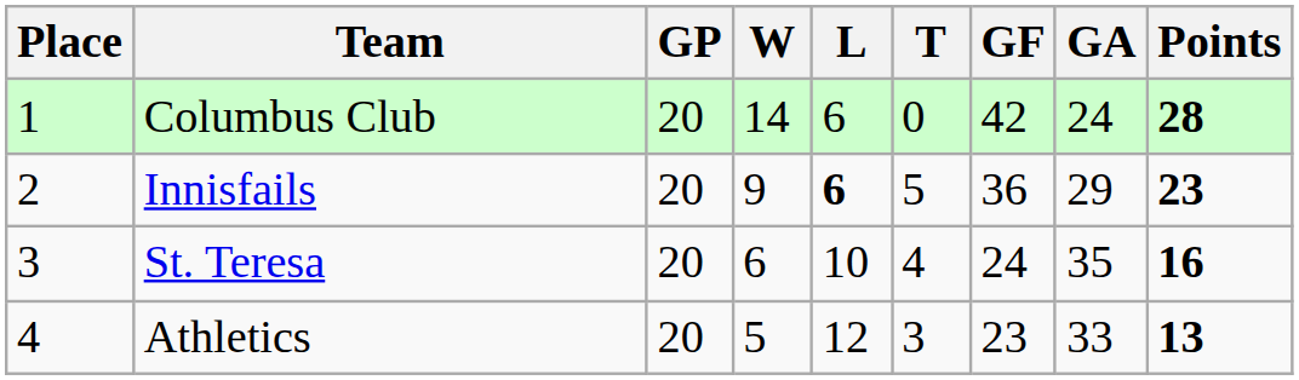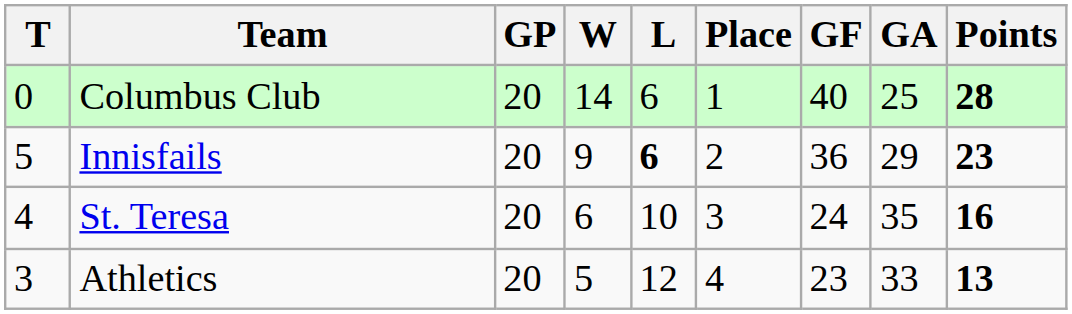 <table class="wikitable">
 <tr>
-<th>Place</th>
+<th width="20">T</th>
 <th width="170">Team</th>
 <th width="20">GP</th>
 <th width="20">W</th>
 <th width="20">L</th>
-<th width="20">T</th>
+<th>Place</th>
 <th width="20">GF</th>
 <th width="20">GA</th>
 <th>Points</th>
 </tr>
 <tr bgcolor=#ccffcc>
-<td>1</td>
+<td>0</td>
 <td>Columbus Club</td>
 <td>20</td>
 <td>14</td>
 <td>6</td>
-<td>0</td>
-<td>42</td>
-<td>24</td>
+<td>1</td>
+<td>40</td>
+<td>25</td>
 <td><strong>28</strong></td>
 </tr>
 <tr>
-<td>2</td>
+<td>5</td>
 <td><a href='#'>Innisfails</a></td>
 <td>20</td>
 <td>9</td>
 <td><strong>6</strong></td>
-<td>5</td>
+<td>2</td>
 <td>36</td>
 <td>29</td>
 <td><strong>23</strong></td>
 </tr>
 <tr>
-<td>3</td>
+<td>4</td>
 <td><a href='#'>St. Teresa</a></td>
 <td>20</td>
 <td>6</td>
 <td>10</td>
-<td>4</td>
+<td>3</td>
 <td>24</td>
 <td>35</td>
 <td><strong>16</strong></td>
 </tr>
 <tr>
-<td>4</td>
+<td>3</td>
 <td>Athletics</td>
 <td>20</td>
 <td>5</td>
 <td>12</td>
-<td>3</td>
+<td>4</td>
 <td>23</td>
 <td>33</td>
 <td><strong>13</strong></td>
 </tr>
 </table>
